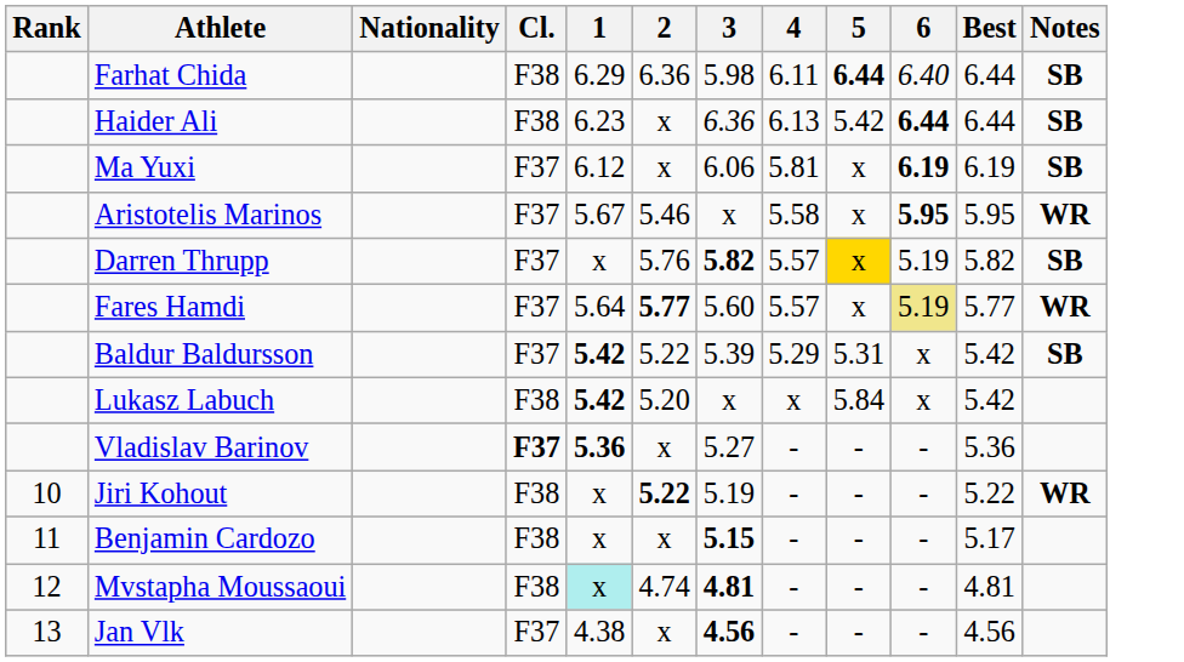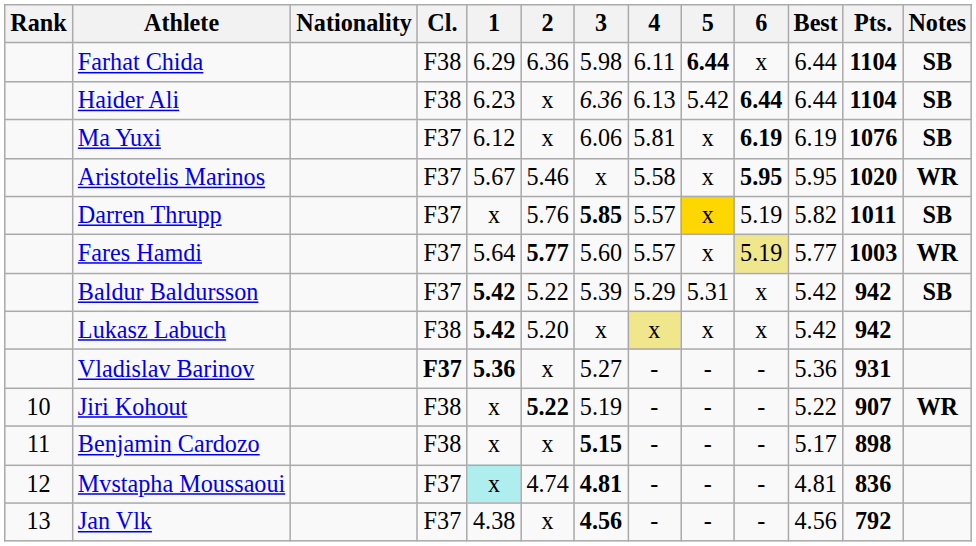 <table class="wikitable sortable" style="text-align:center">
 <tr>
 <th>Rank</th>
 <th>Athlete</th>
 <th>Nationality</th>
 <th>Cl.</th>
 <th class="unsortable">1</th>
 <th class="unsortable">2</th>
 <th class="unsortable">3</th>
 <th class="unsortable">4</th>
 <th class="unsortable">5</th>
 <th class="unsortable">6</th>
 <th>Best</th>
+<th>Pts.</th>
 <th>Notes</th>
 </tr>
 <tr>
 <td></td>
 <td style="text-align:left;"><a href='#'>Farhat Chida</a></td>
 <td style="text-align:left;"></td>
 <td>F38</td>
 <td>6.29</td>
 <td>6.36</td>
 <td>5.98</td>
 <td>6.11</td>
 <td><strong>6.44</strong></td>
-<td><em>6.40</em></td>
+<td>x</td>
 <td>6.44</td>
+<td><strong>1104</strong></td>
 <td><strong>SB</strong></td>
 </tr>
 <tr>
 <td></td>
 <td style="text-align:left;"><a href='#'>Haider Ali</a></td>
 <td style="text-align:left;"></td>
 <td>F38</td>
 <td>6.23</td>
 <td>x</td>
 <td><em>6.36</em></td>
 <td>6.13</td>
 <td>5.42</td>
 <td><strong>6.44</strong></td>
 <td>6.44</td>
+<td><strong>1104</strong></td>
 <td><strong>SB</strong></td>
 </tr>
 <tr>
 <td></td>
 <td style="text-align:left;"><a href='#'>Ma Yuxi</a></td>
 <td style="text-align:left;"></td>
 <td>F37</td>
 <td>6.12</td>
 <td>x</td>
 <td>6.06</td>
 <td>5.81</td>
 <td>x</td>
 <td><strong>6.19</strong></td>
 <td>6.19</td>
+<td><strong>1076</strong></td>
 <td><strong>SB</strong></td>
 </tr>
 <tr>
 <td></td>
 <td style="text-align:left;"><a href='#'>Aristotelis Marinos</a></td>
 <td style="text-align:left;"></td>
 <td>F37</td>
 <td>5.67</td>
 <td>5.46</td>
 <td>x</td>
 <td>5.58</td>
 <td>x</td>
 <td><strong>5.95</strong></td>
 <td>5.95</td>
+<td><strong>1020</strong></td>
 <td><strong>WR</strong></td>
 </tr>
 <tr>
 <td></td>
 <td style="text-align:left;"><a href='#'>Darren Thrupp</a></td>
 <td style="text-align:left;"></td>
 <td>F37</td>
 <td>x</td>
 <td>5.76</td>
-<td><strong>5.82</strong></td>
+<td><strong>5.85</strong></td>
 <td>5.57</td>
 <td style="background: gold;">x</td>
 <td>5.19</td>
 <td>5.82</td>
+<td><strong>1011</strong></td>
 <td><strong>SB</strong></td>
 </tr>
 <tr>
 <td></td>
 <td style="text-align:left;"><a href='#'>Fares Hamdi</a></td>
 <td style="text-align:left;"></td>
 <td>F37</td>
 <td>5.64</td>
 <td><strong>5.77</strong></td>
 <td>5.60</td>
 <td>5.57</td>
 <td>x</td>
 <td style="background: khaki;">5.19</td>
 <td>5.77</td>
+<td><strong>1003</strong></td>
 <td><strong>WR</strong></td>
 </tr>
 <tr>
 <td></td>
 <td style="text-align:left;"><a href='#'>Baldur Baldursson</a></td>
 <td style="text-align:left;"></td>
 <td>F37</td>
 <td><strong>5.42</strong></td>
 <td>5.22</td>
 <td>5.39</td>
 <td>5.29</td>
 <td>5.31</td>
 <td>x</td>
 <td>5.42</td>
+<td><strong>942</strong></td>
 <td><strong>SB</strong></td>
 </tr>
 <tr>
 <td></td>
 <td style="text-align:left;"><a href='#'>Lukasz Labuch</a></td>
 <td style="text-align:left;"></td>
 <td>F38</td>
 <td><strong>5.42</strong></td>
 <td>5.20</td>
 <td>x</td>
+<td style="background: khaki;">x</td>
 <td>x</td>
-<td>5.84</td>
 <td>x</td>
 <td>5.42</td>
+<td><strong>942</strong></td>
 <td></td>
 </tr>
 <tr>
 <td></td>
 <td style="text-align:left;"><a href='#'>Vladislav Barinov</a></td>
 <td style="text-align:left;"></td>
 <td><strong>F37</strong></td>
 <td><strong>5.36</strong></td>
 <td>x</td>
 <td>5.27</td>
 <td>-</td>
 <td>-</td>
 <td>-</td>
 <td>5.36</td>
+<td><strong>931</strong></td>
 <td></td>
 </tr>
 <tr>
 <td>10</td>
 <td style="text-align:left;"><a href='#'>Jiri Kohout</a></td>
 <td style="text-align:left;"></td>
 <td>F38</td>
 <td>x</td>
 <td><strong>5.22</strong></td>
 <td>5.19</td>
 <td>-</td>
 <td>-</td>
 <td>-</td>
 <td>5.22</td>
+<td><strong>907</strong></td>
 <td><strong>WR</strong></td>
 </tr>
 <tr>
 <td>11</td>
 <td style="text-align:left;"><a href='#'>Benjamin Cardozo</a></td>
 <td style="text-align:left;"></td>
 <td>F38</td>
 <td>x</td>
 <td>x</td>
 <td><strong>5.15</strong></td>
 <td>-</td>
 <td>-</td>
 <td>-</td>
 <td>5.17</td>
+<td><strong>898</strong></td>
 <td></td>
 </tr>
 <tr>
 <td>12</td>
 <td style="text-align:left;"><a href='#'>Mvstapha Moussaoui</a></td>
 <td style="text-align:left;"></td>
-<td>F38</td>
+<td>F37</td>
 <td style="background: paleturquoise;">x</td>
 <td>4.74</td>
 <td><strong>4.81</strong></td>
 <td>-</td>
 <td>-</td>
 <td>-</td>
 <td>4.81</td>
+<td><strong>836</strong></td>
 <td></td>
 </tr>
 <tr>
 <td>13</td>
 <td style="text-align:left;"><a href='#'>Jan Vlk</a></td>
 <td style="text-align:left;"></td>
 <td>F37</td>
 <td>4.38</td>
 <td>x</td>
 <td><strong>4.56</strong></td>
 <td>-</td>
 <td>-</td>
 <td>-</td>
 <td>4.56</td>
+<td><strong>792</strong></td>
 <td></td>
 </tr>
 </table>
